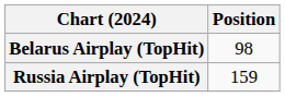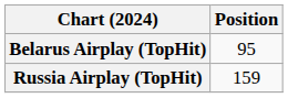 <table class="wikitable sortable plainrowheaders" style="text-align:center">
 <tr>
 <th scope="col">Chart (2024)</th>
 <th scope="col">Position</th>
 </tr>
 <tr>
 <th scope="row">Belarus Airplay (TopHit)</th>
-<td>98</td>
+<td>95</td>
 </tr>
 <tr>
 <th scope="row">Russia Airplay (TopHit)</th>
 <td>159</td>
 </tr>
 <tr>
 </tr>
 </table>
